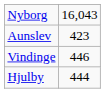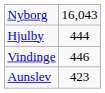 <table class="wikitable" style="float:left; margin-right:1em">
 <tr>
 <td><a href='#'>Nyborg</a></td>
 <td align="center">16,043</td>
 </tr>
 <tr>
-<td><a href='#'>Aunslev</a></td>
-<td align="center">423</td>
+<td><a href='#'>Hjulby</a></td>
+<td align="center">444</td>
 </tr>
 <tr>
 <td><a href='#'>Vindinge</a></td>
 <td align="center">446</td>
 </tr>
 <tr>
-<td><a href='#'>Hjulby</a></td>
-<td align="center">444</td>
+<td><a href='#'>Aunslev</a></td>
+<td align="center">423</td>
 </tr>
 </table>
